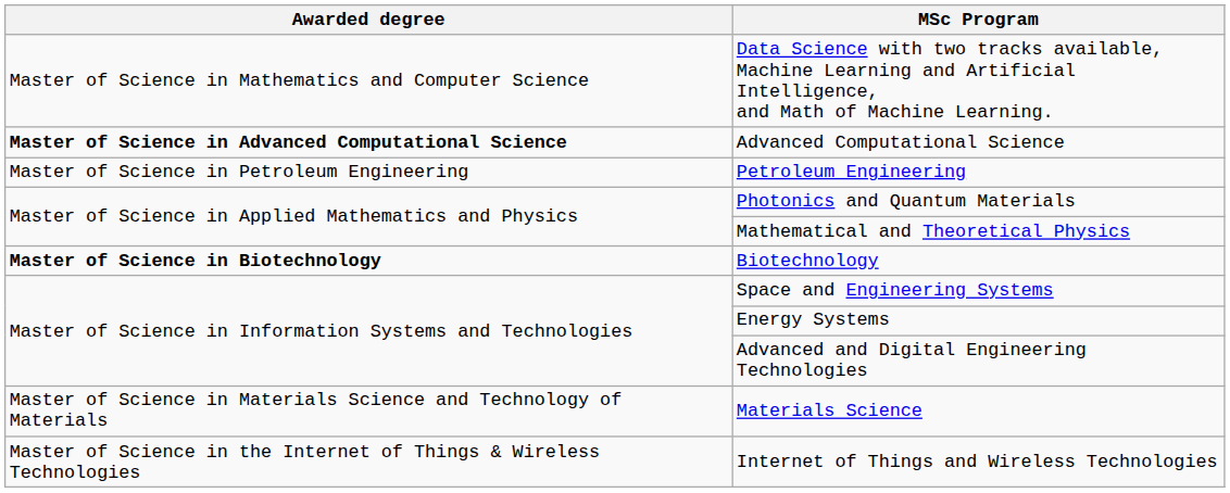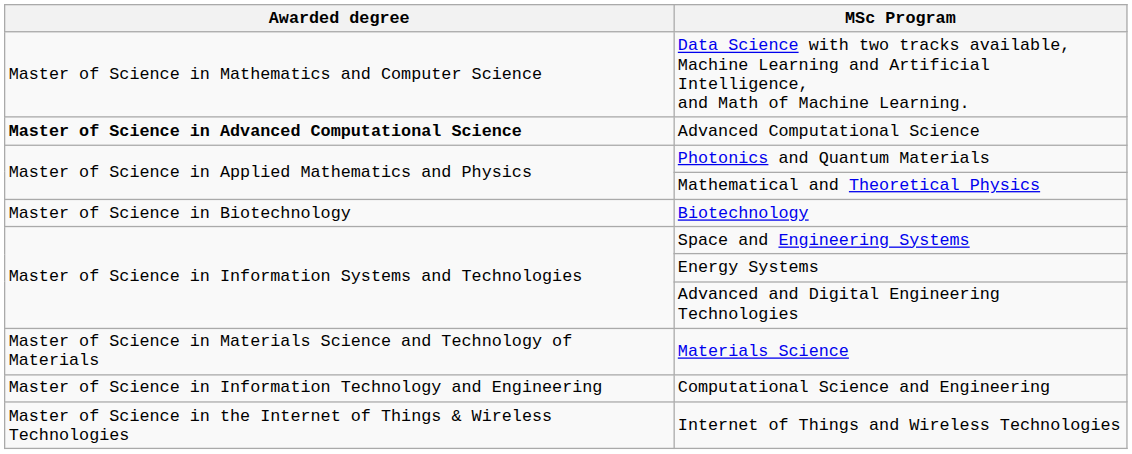 <table class="wikitable">
 <tr>
 <th>Awarded degree</th>
 <th>MSc Program</th>
 </tr>
 <tr>
 <td>Master of Science in Mathematics  and Computer Science</td>
 <td><a href='#'>Data Science</a> with two tracks available,<br>Machine Learning and Artificial Intelligence,<br>and Math of Machine Learning.</td>
 </tr>
 <tr>
 <td><strong>Master of Science in Advanced Computational Science</strong></td>
 <td>Advanced Computational Science</td>
 </tr>
 <tr>
-<td>Master of Science in Petroleum  Engineering</td>
-<td><a href='#'>Petroleum Engineering</a></td>
-</tr>
-<tr>
 <td rowspan="2">Master of Science in Applied  Mathematics and Physics</td>
 <td><a href='#'>Photonics</a> and Quantum Materials</td>
 </tr>
 <tr>
 <td>Mathematical and <a href='#'>Theoretical Physics</a></td>
 </tr>
 <tr>
-<td><strong>Master of Science in Biotechnology</strong></td>
+<td>Master of Science in Biotechnology</td>
 <td><a href='#'>Biotechnology</a></td>
 </tr>
 <tr>
 <td rowspan="3">Master of Science in Information  Systems and Technologies</td>
 <td>Space and <a href='#'>Engineering Systems</a></td>
 </tr>
 <tr>
 <td>Energy Systems</td>
 </tr>
 <tr>
 <td>Advanced and Digital Engineering Technologies</td>
 </tr>
 <tr>
 <td>Master of Science in Materials  Science and Technology of Materials</td>
 <td><a href='#'>Materials Science</a></td>
 </tr>
 <tr>
+<td>Master of Science in Information Technology and Engineering</td>
+<td>Computational Science and Engineering</td>
+</tr>
+<tr>
 <td>Master of Science in the Internet of Things & Wireless Technologies</td>
 <td>Internet of Things and Wireless Technologies</td>
 </tr>
 </table>
